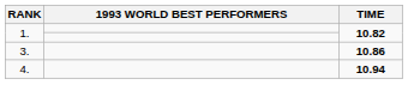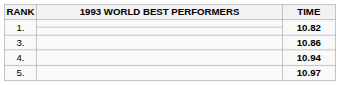 <table class="wikitable" style="border-collapse: collapse; font-size: 90%;">
 <tr>
 <th>RANK</th>
 <th align="center" style="width: 25em">1993 WORLD BEST PERFORMERS</th>
 <th align="center" style="width: 5em">TIME</th>
 </tr>
 <tr>
 <td rowspan=2 align="center">1.</td>
 <td></td>
 <td rowspan=2 align="center"><strong>10.82</strong></td>
 </tr>
 <tr>
 <td></td>
 </tr>
 <tr>
 <td align="center">3.</td>
 <td></td>
 <td align="center"><strong>10.86</strong></td>
 </tr>
 <tr>
 <td align="center">4.</td>
 <td></td>
 <td align="center"><strong>10.94</strong></td>
 </tr>
+<tr>
+<td align="center">5.</td>
+<td></td>
+<td align="center"><strong>10.97</strong></td>
+</tr>
 </table>
